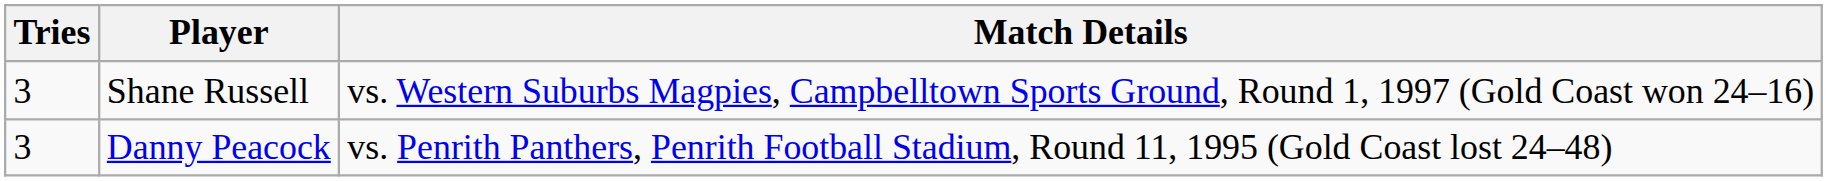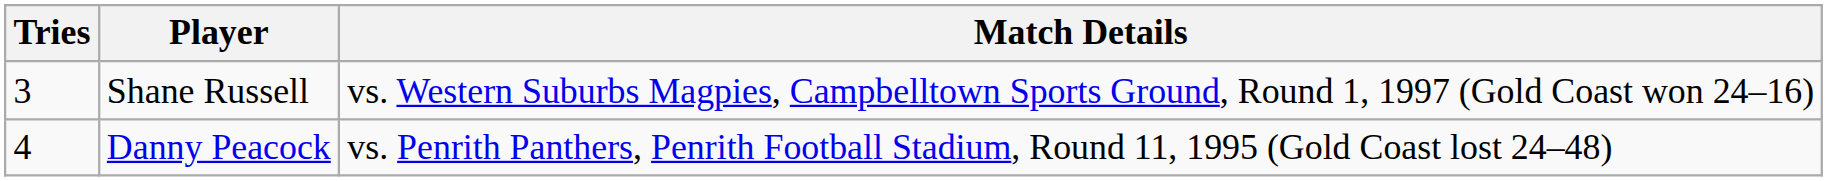 <table class="wikitable">
 <tr>
 <th>Tries</th>
 <th>Player</th>
 <th>Match Details</th>
 </tr>
 <tr>
 <td>3</td>
 <td>Shane Russell</td>
 <td>vs. <a href='#'>Western Suburbs Magpies</a>, <a href='#'>Campbelltown Sports Ground</a>, Round 1, 1997 (Gold Coast won 24–16)</td>
 </tr>
 <tr>
-<td>3</td>
+<td>4</td>
 <td><a href='#'>Danny Peacock</a></td>
 <td>vs. <a href='#'>Penrith Panthers</a>, <a href='#'>Penrith Football Stadium</a>, Round 11, 1995 (Gold Coast lost 24–48)</td>
 </tr>
 </table>
